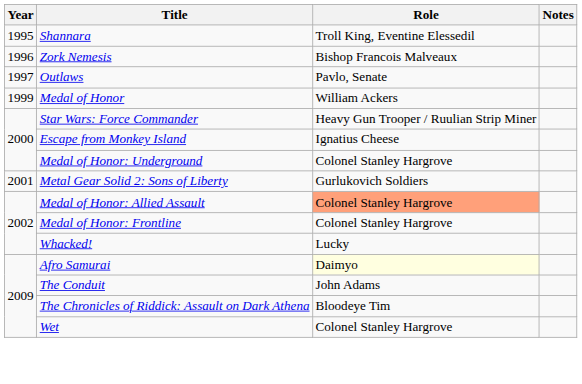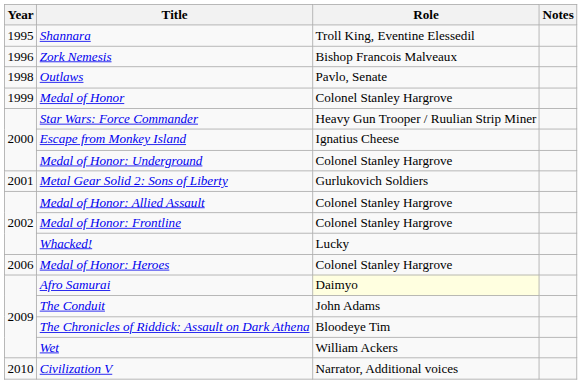 <table class="wikitable sortable">
 <tr>
 <th>Year</th>
 <th>Title</th>
 <th>Role</th>
 <th class="unsortable">Notes</th>
 </tr>
 <tr>
 <td>1995</td>
 <td><em><a href='#'>Shannara</a></em></td>
 <td>Troll King, Eventine Elessedil</td>
 <td></td>
 </tr>
 <tr>
 <td>1996</td>
 <td><em><a href='#'>Zork Nemesis</a></em></td>
 <td>Bishop Francois Malveaux</td>
 <td></td>
 </tr>
 <tr>
-<td>1997</td>
+<td>1998</td>
 <td><em><a href='#'>Outlaws</a></em></td>
 <td>Pavlo, Senate</td>
 <td></td>
 </tr>
 <tr>
 <td>1999</td>
 <td><em><a href='#'>Medal of Honor</a></em></td>
-<td>William Ackers</td>
+<td>Colonel Stanley Hargrove</td>
 <td></td>
 </tr>
 <tr>
 <td rowspan="3">2000</td>
 <td><em><a href='#'>Star Wars: Force Commander</a></em></td>
 <td>Heavy Gun Trooper / Ruulian Strip Miner</td>
 <td></td>
 </tr>
 <tr>
 <td><em><a href='#'>Escape from Monkey Island</a></em></td>
 <td>Ignatius Cheese</td>
 <td></td>
 </tr>
 <tr>
 <td><em><a href='#'>Medal of Honor: Underground</a></em></td>
 <td>Colonel Stanley Hargrove</td>
 <td></td>
 </tr>
 <tr>
 <td>2001</td>
 <td><em><a href='#'>Metal Gear Solid 2: Sons of Liberty</a></em></td>
 <td>Gurlukovich Soldiers</td>
 <td></td>
 </tr>
 <tr>
 <td rowspan="3">2002</td>
 <td><em><a href='#'>Medal of Honor: Allied Assault</a></em></td>
-<td style="background: lightsalmon;">Colonel Stanley Hargrove</td>
+<td>Colonel Stanley Hargrove</td>
 <td></td>
 </tr>
 <tr>
 <td><em><a href='#'>Medal of Honor: Frontline</a></em></td>
 <td>Colonel Stanley Hargrove</td>
 <td></td>
 </tr>
 <tr>
 <td><em><a href='#'>Whacked!</a></em></td>
 <td>Lucky</td>
+<td></td>
+</tr>
+<tr>
+<td>2006</td>
+<td><em><a href='#'>Medal of Honor: Heroes</a></em></td>
+<td>Colonel Stanley Hargrove</td>
 <td></td>
 </tr>
 <tr>
 <td rowspan="4">2009</td>
 <td><em><a href='#'>Afro Samurai</a></em></td>
 <td style="background: lightyellow;">Daimyo</td>
 <td></td>
 </tr>
 <tr>
 <td><em><a href='#'>The Conduit</a></em></td>
 <td>John Adams</td>
 <td></td>
 </tr>
 <tr>
 <td><em><a href='#'>The Chronicles of Riddick: Assault on Dark Athena</a></em></td>
 <td>Bloodeye Tim</td>
 <td></td>
 </tr>
 <tr>
 <td><em><a href='#'>Wet</a></em></td>
-<td>Colonel Stanley Hargrove</td>
+<td>William Ackers</td>
+<td></td>
+</tr>
+<tr>
+<td>2010</td>
+<td><em><a href='#'>Civilization V</a></em></td>
+<td>Narrator, Additional voices</td>
 <td></td>
 </tr>
 </table>
